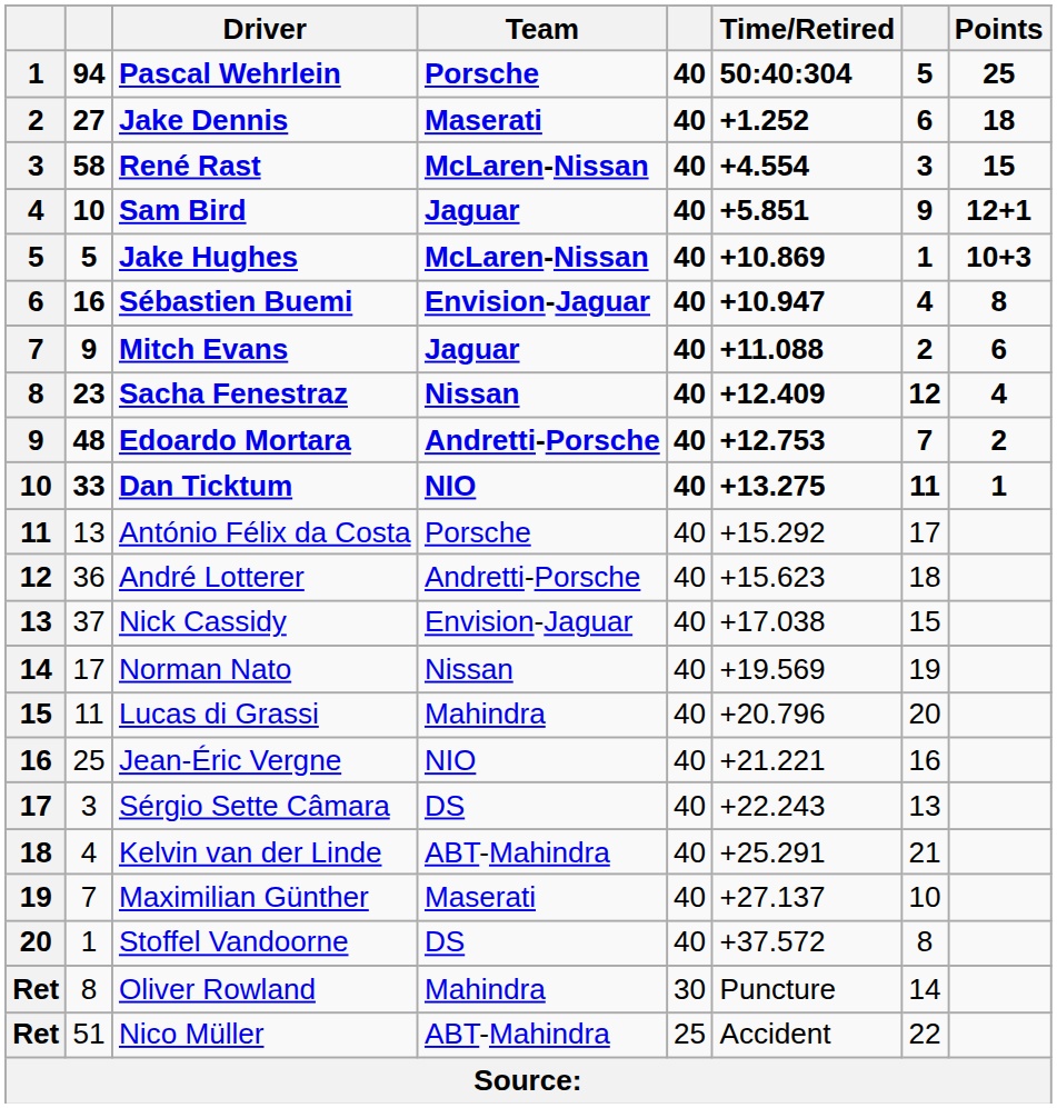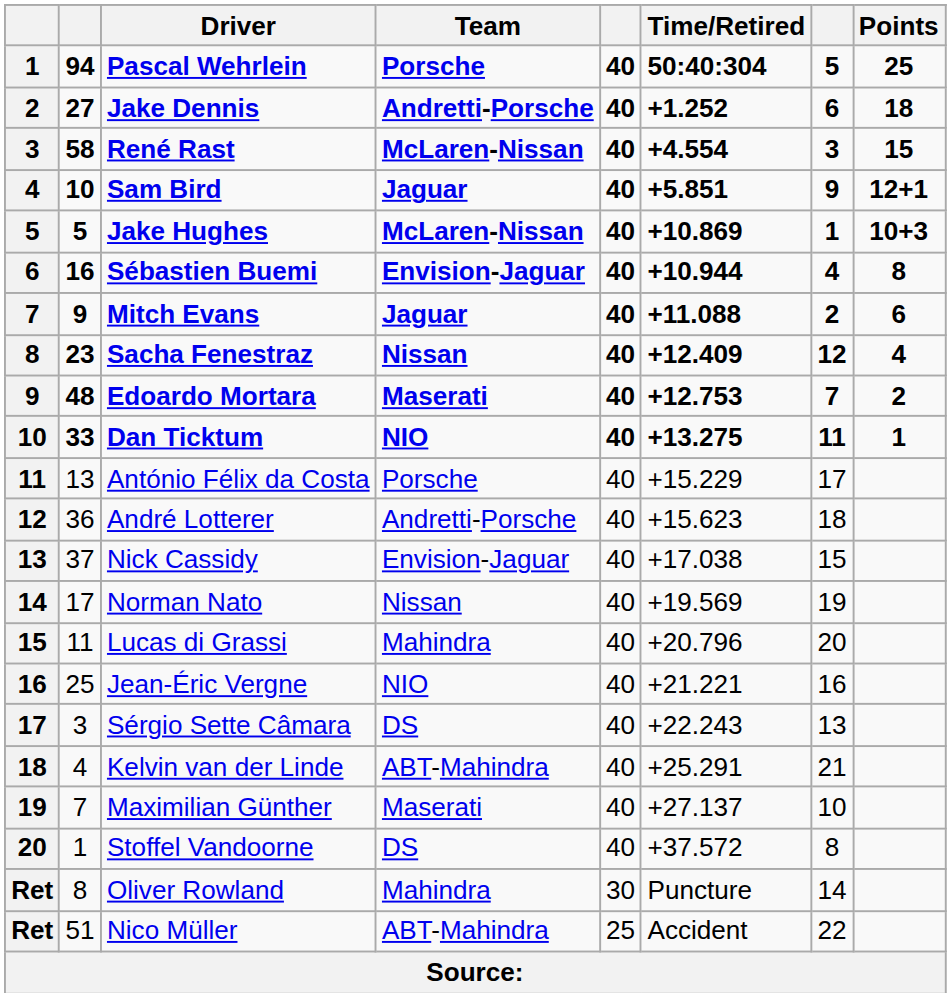 <table class="wikitable sortable" style="font-size: 85%">
 <tr>
 <th scope="col"></th>
 <th scope="col"></th>
 <th scope="col">Driver</th>
 <th scope="col">Team</th>
 <th scope="col"></th>
 <th class="unsortable" scope="col">Time/Retired</th>
 <th scope="col"></th>
 <th scope="col">Points</th>
 </tr>
 <tr>
 <th scope="row">1</th>
 <td align="center"><strong>94</strong></td>
 <td data-sort-value="WEH"><strong> <a href='#'>Pascal Wehrlein</a></strong></td>
 <td><a href='#'><strong>Porsche</strong></a></td>
 <td><strong>40</strong></td>
 <td><strong>50:40:304</strong></td>
 <td align="center"><strong>5</strong></td>
 <td align="center"><strong>25</strong></td>
 </tr>
 <tr>
 <th scope="row">2</th>
 <td align="center"><strong>27</strong></td>
 <td data-sort-value="DEN"><strong> <a href='#'>Jake Dennis</a></strong></td>
-<td><a href='#'><strong>Maserati</strong></a></td>
+<td><strong><a href='#'>Andretti</a>-<a href='#'>Porsche</a></strong></td>
 <td><strong>40</strong></td>
 <td><strong>+1.252</strong></td>
 <td align="center"><strong>6</strong></td>
 <td align="center"><strong>18</strong></td>
 </tr>
 <tr>
 <th scope="row">3</th>
 <td align="center"><strong>58</strong></td>
 <td data-sort-value="RAS"><strong> <a href='#'>René Rast</a></strong></td>
 <td><strong><a href='#'>McLaren</a>-<a href='#'>Nissan</a></strong></td>
 <td><strong>40</strong></td>
 <td><strong>+4.554</strong></td>
 <td align="center"><strong>3</strong></td>
 <td align="center"><strong>15</strong></td>
 </tr>
 <tr>
 <th scope="row">4</th>
 <td align="center"><strong>10</strong></td>
 <td data-sort-value="BIR"><strong> <a href='#'>Sam Bird</a></strong></td>
 <td><strong><a href='#'>Jaguar</a></strong></td>
 <td><strong>40</strong></td>
 <td><strong>+5.851</strong></td>
 <td align="center"><strong>9</strong></td>
 <td align="center"><strong>12+1</strong></td>
 </tr>
 <tr>
 <th scope="row">5</th>
 <td align="center"><strong>5</strong></td>
 <td data-sort-value="HUG"><strong> <a href='#'>Jake Hughes</a></strong></td>
 <td><strong><a href='#'>McLaren</a>-<a href='#'>Nissan</a></strong></td>
 <td><strong>40</strong></td>
 <td><strong>+10.869</strong></td>
 <td align="center"><strong>1</strong></td>
 <td align="center"><strong>10+3</strong></td>
 </tr>
 <tr>
 <th scope="row">6</th>
 <td align="center"><strong>16</strong></td>
 <td data-sort-value="BUE"><strong> <a href='#'>Sébastien Buemi</a></strong></td>
 <td><strong><a href='#'>Envision</a>-<a href='#'>Jaguar</a></strong></td>
 <td><strong>40</strong></td>
-<td><strong>+10.947</strong></td>
+<td><strong>+10.944</strong></td>
 <td align="center"><strong>4</strong></td>
 <td align="center"><strong>8</strong></td>
 </tr>
 <tr>
 <th scope="row">7</th>
 <td align="center"><strong>9</strong></td>
 <td data-sort-value="EVA"><strong> <a href='#'>Mitch Evans</a></strong></td>
 <td><a href='#'><strong>Jaguar</strong></a></td>
 <td><strong>40</strong></td>
 <td><strong>+11.088</strong></td>
 <td align="center"><strong>2</strong></td>
 <td align="center"><strong>6</strong></td>
 </tr>
 <tr>
 <th scope="row">8</th>
 <td align="center"><strong>23</strong></td>
 <td data-sort-value="FEN"><strong> <a href='#'>Sacha Fenestraz</a></strong></td>
 <td><a href='#'><strong>Nissan</strong></a></td>
 <td><strong>40</strong></td>
 <td><strong>+12.409</strong></td>
 <td align="center"><strong>12</strong></td>
 <td align="center"><strong>4</strong></td>
 </tr>
 <tr>
 <th scope="row">9</th>
 <td align="center"><strong>48</strong></td>
 <td data-sort-value="MOR"><strong> <a href='#'>Edoardo Mortara</a></strong></td>
-<td><strong><a href='#'>Andretti</a>-<a href='#'>Porsche</a></strong></td>
+<td><a href='#'><strong>Maserati</strong></a></td>
 <td><strong>40</strong></td>
 <td><strong>+12.753</strong></td>
 <td align="center"><strong>7</strong></td>
 <td align="center"><strong>2</strong></td>
 </tr>
 <tr>
 <th scope="row">10</th>
 <td align="center"><strong>33</strong></td>
 <td data-sort-value="TIC"><strong> <a href='#'>Dan Ticktum</a></strong></td>
 <td><a href='#'><strong>NIO</strong></a></td>
 <td><strong>40</strong></td>
 <td><strong>+13.275</strong></td>
 <td align="center"><strong>11</strong></td>
 <td align="center"><strong>1</strong></td>
 </tr>
 <tr>
 <th scope="row">11</th>
 <td align="center">13</td>
 <td data-sort-value="DAC"> <a href='#'>António Félix da Costa</a></td>
 <td><a href='#'>Porsche</a></td>
 <td>40</td>
-<td>+15.292</td>
+<td>+15.229</td>
 <td align="center">17</td>
 <td align="center"></td>
 </tr>
 <tr>
 <th scope="row">12</th>
 <td align="center">36</td>
 <td data-sort-value="LOT"> <a href='#'>André Lotterer</a></td>
 <td><a href='#'>Andretti</a>-<a href='#'>Porsche</a></td>
 <td>40</td>
 <td>+15.623</td>
 <td align="center">18</td>
 <td align="center"></td>
 </tr>
 <tr>
 <th scope="row">13</th>
 <td align="center">37</td>
 <td data-sort-value="CAS"> <a href='#'>Nick Cassidy</a></td>
 <td><a href='#'>Envision</a>-<a href='#'>Jaguar</a></td>
 <td>40</td>
 <td>+17.038</td>
 <td align="center">15</td>
 <td align="center"></td>
 </tr>
 <tr>
 <th scope="row">14</th>
 <td align="center">17</td>
 <td data-sort-value="NAT"> <a href='#'>Norman Nato</a></td>
 <td><a href='#'>Nissan</a></td>
 <td>40</td>
 <td>+19.569</td>
 <td align="center">19</td>
 <td align="center"></td>
 </tr>
 <tr>
 <th scope="row">15</th>
 <td align="center">11</td>
 <td data-sort-value="DIG"> <a href='#'>Lucas di Grassi</a></td>
 <td><a href='#'>Mahindra</a></td>
 <td>40</td>
 <td>+20.796</td>
 <td align="center">20</td>
 <td align="center"></td>
 </tr>
 <tr>
 <th scope="row">16</th>
 <td align="center">25</td>
 <td data-sort-value="JEV"> <a href='#'>Jean-Éric Vergne</a></td>
 <td><a href='#'>NIO</a></td>
 <td>40</td>
 <td>+21.221</td>
 <td align="center">16</td>
 <td align="center"></td>
 </tr>
 <tr>
 <th scope="row">17</th>
 <td align="center">3</td>
 <td data-sort-value="SET"> <a href='#'>Sérgio Sette Câmara</a></td>
 <td><a href='#'>DS</a></td>
 <td>40</td>
 <td>+22.243</td>
 <td align="center">13</td>
 <td align="center"></td>
 </tr>
 <tr>
 <th scope="row">18</th>
 <td align="center">4</td>
 <td data-sort-value="VDL"> <a href='#'>Kelvin van der Linde</a></td>
 <td><a href='#'>ABT</a>-<a href='#'>Mahindra</a></td>
 <td>40</td>
 <td>+25.291</td>
 <td align="center">21</td>
 <td align="center"></td>
 </tr>
 <tr>
 <th scope="row">19</th>
 <td align="center">7</td>
 <td data-sort-value="GUE"> <a href='#'>Maximilian Günther</a></td>
 <td><a href='#'>Maserati</a></td>
 <td>40</td>
 <td>+27.137</td>
 <td align="center">10</td>
 <td align="center"></td>
 </tr>
 <tr>
 <th scope="row">20</th>
 <td align="center">1</td>
 <td data-sort-value="VAN"> <a href='#'>Stoffel Vandoorne</a></td>
 <td><a href='#'>DS</a></td>
 <td>40</td>
 <td>+37.572</td>
 <td align="center">8</td>
 <td align="center"></td>
 </tr>
 <tr>
 <th scope="row">Ret</th>
 <td align="center">8</td>
 <td data-sort-value="ROW"> <a href='#'>Oliver Rowland</a></td>
 <td><a href='#'>Mahindra</a></td>
 <td>30</td>
 <td>Puncture</td>
 <td align="center">14</td>
 <td align="center"></td>
 </tr>
 <tr>
 <th scope="row">Ret</th>
 <td align="center">51</td>
 <td data-sort-value="MUE"> <a href='#'>Nico Müller</a></td>
 <td><a href='#'>ABT</a>-<a href='#'>Mahindra</a></td>
 <td>25</td>
 <td>Accident</td>
 <td align="center">22</td>
 <td align="center"></td>
 </tr>
 <tr>
 <th colspan="8">Source:</th>
 </tr>
 </table>
